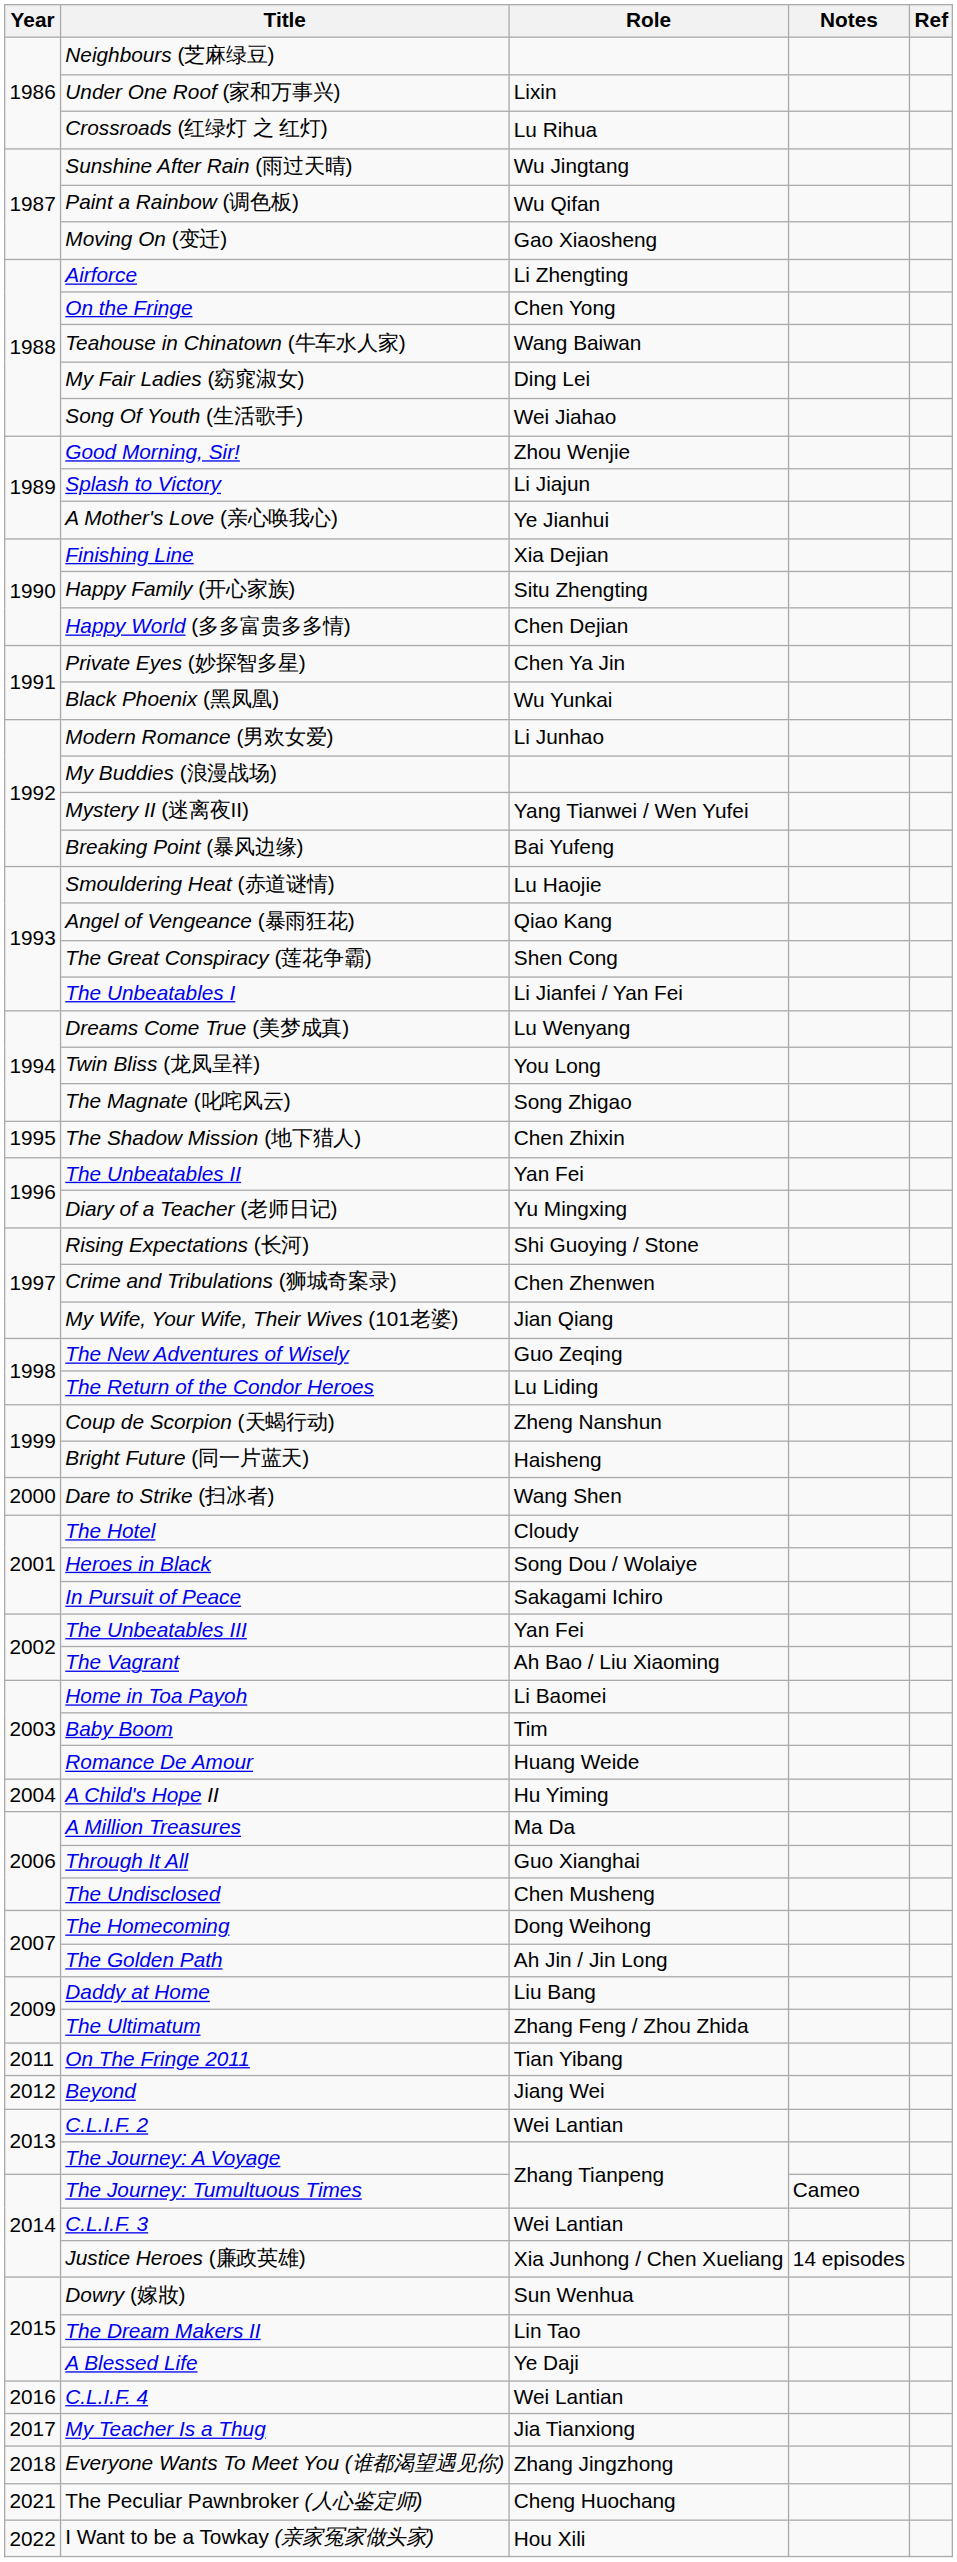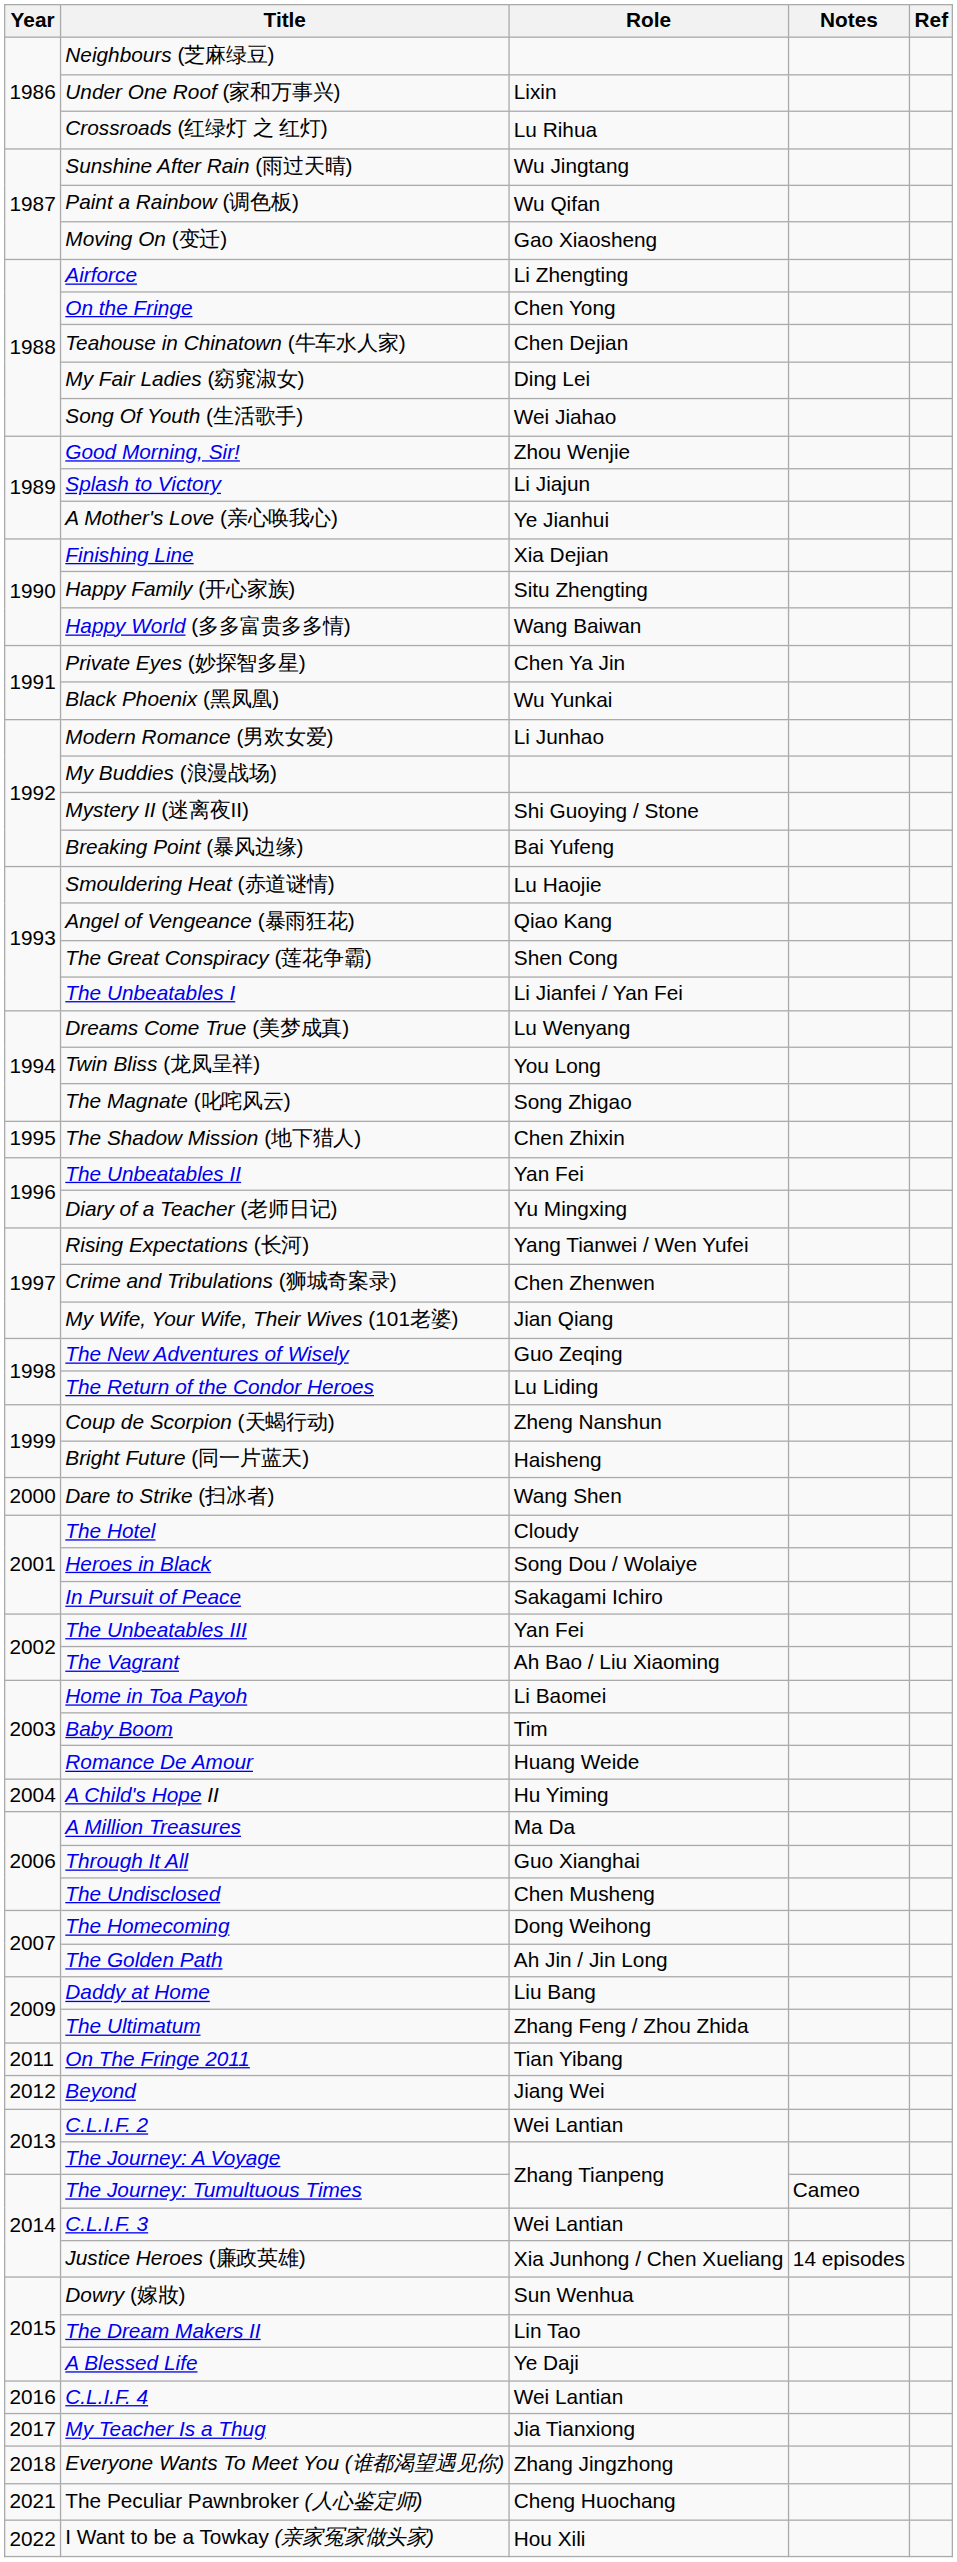 <table class="wikitable sortable">
 <tr>
 <th>Year</th>
 <th>Title</th>
 <th>Role</th>
 <th class="unsortable">Notes</th>
 <th class="unsortable">Ref</th>
 </tr>
 <tr>
 <td rowspan="3">1986</td>
 <td><em>Neighbours</em> (芝麻绿豆)</td>
 <td></td>
 <td></td>
 <td></td>
 </tr>
 <tr>
 <td><em>Under One Roof</em> (家和万事兴)</td>
 <td>Lixin</td>
 <td></td>
 <td></td>
 </tr>
 <tr>
 <td><em>Crossroads</em> (红绿灯 之 红灯)</td>
 <td>Lu Rihua</td>
 <td></td>
 <td></td>
 </tr>
 <tr>
 <td rowspan="3">1987</td>
 <td><em>Sunshine After Rain</em> (雨过天晴)</td>
 <td>Wu Jingtang</td>
 <td></td>
 <td></td>
 </tr>
 <tr>
 <td><em>Paint a Rainbow</em> (调色板)</td>
 <td>Wu Qifan</td>
 <td></td>
 <td></td>
 </tr>
 <tr>
 <td><em>Moving On</em> (变迁)</td>
 <td>Gao Xiaosheng</td>
 <td></td>
 <td></td>
 </tr>
 <tr>
 <td rowspan="5">1988</td>
 <td><em><a href='#'>Airforce</a></em></td>
 <td>Li Zhengting</td>
 <td></td>
 <td></td>
 </tr>
 <tr>
 <td><em><a href='#'>On the Fringe</a></em></td>
 <td>Chen Yong</td>
 <td></td>
 <td></td>
 </tr>
 <tr>
 <td><em>Teahouse in Chinatown</em> (牛车水人家)</td>
-<td>Wang Baiwan</td>
+<td>Chen Dejian</td>
 <td></td>
 <td></td>
 </tr>
 <tr>
 <td><em>My Fair Ladies</em> (窈窕淑女)</td>
 <td>Ding Lei</td>
 <td></td>
 <td></td>
 </tr>
 <tr>
 <td><em>Song Of Youth</em> (生活歌手)</td>
 <td>Wei Jiahao</td>
 <td></td>
 <td></td>
 </tr>
 <tr>
 <td rowspan="3">1989</td>
 <td><em><a href='#'>Good Morning, Sir!</a></em></td>
 <td>Zhou Wenjie</td>
 <td></td>
 <td></td>
 </tr>
 <tr>
 <td><em><a href='#'>Splash to Victory</a></em></td>
 <td>Li Jiajun</td>
 <td></td>
 <td></td>
 </tr>
 <tr>
 <td><em>A Mother's Love</em> (亲心唤我心)</td>
 <td>Ye Jianhui</td>
 <td></td>
 <td></td>
 </tr>
 <tr>
 <td rowspan="3">1990</td>
 <td><em><a href='#'>Finishing Line</a></em></td>
 <td>Xia Dejian</td>
 <td></td>
 <td></td>
 </tr>
 <tr>
 <td><em>Happy Family</em> (开心家族)</td>
 <td>Situ Zhengting</td>
 <td></td>
 <td></td>
 </tr>
 <tr>
 <td><em><a href='#'>Happy World</a></em> (多多富贵多多情)</td>
-<td>Chen Dejian</td>
+<td>Wang Baiwan</td>
 <td></td>
 <td></td>
 </tr>
 <tr>
 <td rowspan="2">1991</td>
 <td><em>Private Eyes</em> (妙探智多星)</td>
 <td>Chen Ya Jin</td>
 <td></td>
 <td></td>
 </tr>
 <tr>
 <td><em>Black Phoenix</em> (黑凤凰)</td>
 <td>Wu Yunkai</td>
 <td></td>
 <td></td>
 </tr>
 <tr>
 <td rowspan="4">1992</td>
 <td><em>Modern Romance</em> (男欢女爱)</td>
 <td>Li Junhao</td>
 <td></td>
 <td></td>
 </tr>
 <tr>
 <td><em>My Buddies</em> (浪漫战场)</td>
 <td></td>
 <td></td>
 <td></td>
 </tr>
 <tr>
 <td><em>Mystery II</em> (迷离夜II)</td>
-<td>Yang Tianwei / Wen Yufei</td>
+<td>Shi Guoying / Stone</td>
 <td></td>
 <td></td>
 </tr>
 <tr>
 <td><em>Breaking Point</em> (暴风边缘)</td>
 <td>Bai Yufeng</td>
 <td></td>
 <td></td>
 </tr>
 <tr>
 <td rowspan="4">1993</td>
 <td><em>Smouldering Heat</em> (赤道谜情)</td>
 <td>Lu Haojie</td>
 <td></td>
 <td></td>
 </tr>
 <tr>
 <td><em>Angel of Vengeance</em> (暴雨狂花)</td>
 <td>Qiao Kang</td>
 <td></td>
 <td></td>
 </tr>
 <tr>
 <td><em>The Great Conspiracy</em> (莲花争霸)</td>
 <td>Shen Cong</td>
 <td></td>
 <td></td>
 </tr>
 <tr>
 <td><em><a href='#'>The Unbeatables I</a></em></td>
 <td>Li Jianfei / Yan Fei</td>
 <td></td>
 <td></td>
 </tr>
 <tr>
 <td rowspan="3">1994</td>
 <td><em>Dreams Come True</em> (美梦成真)</td>
 <td>Lu Wenyang</td>
 <td></td>
 <td></td>
 </tr>
 <tr>
 <td><em>Twin Bliss</em> (龙凤呈祥)</td>
 <td>You Long</td>
 <td></td>
 <td></td>
 </tr>
 <tr>
 <td><em>The Magnate</em> (叱咤风云)</td>
 <td>Song Zhigao</td>
 <td></td>
 <td></td>
 </tr>
 <tr>
 <td>1995</td>
 <td><em>The Shadow Mission</em> (地下猎人)</td>
 <td>Chen Zhixin</td>
 <td></td>
 <td></td>
 </tr>
 <tr>
 <td rowspan="2">1996</td>
 <td><em><a href='#'>The Unbeatables II</a></em></td>
 <td>Yan Fei</td>
 <td></td>
 <td></td>
 </tr>
 <tr>
 <td><em>Diary of a Teacher</em> (老师日记)</td>
 <td>Yu Mingxing</td>
 <td></td>
 <td></td>
 </tr>
 <tr>
 <td rowspan="3">1997</td>
 <td><em>Rising Expectations</em> (长河)</td>
-<td>Shi Guoying / Stone</td>
+<td>Yang Tianwei / Wen Yufei</td>
 <td></td>
 <td></td>
 </tr>
 <tr>
 <td><em>Crime and Tribulations</em> (狮城奇案录)</td>
 <td>Chen Zhenwen</td>
 <td></td>
 <td></td>
 </tr>
 <tr>
 <td><em>My Wife, Your Wife, Their Wives</em> (101老婆)</td>
 <td>Jian Qiang</td>
 <td></td>
 <td></td>
 </tr>
 <tr>
 <td rowspan="2">1998</td>
 <td><em><a href='#'>The New Adventures of Wisely</a></em></td>
 <td>Guo Zeqing</td>
 <td></td>
 <td></td>
 </tr>
 <tr>
 <td><em><a href='#'>The Return of the Condor Heroes</a></em></td>
 <td>Lu Liding</td>
 <td></td>
 <td></td>
 </tr>
 <tr>
 <td rowspan="2">1999</td>
 <td><em>Coup de Scorpion</em> (天蝎行动)</td>
 <td>Zheng Nanshun</td>
 <td></td>
 <td></td>
 </tr>
 <tr>
 <td><em>Bright Future</em> (同一片蓝天)</td>
 <td>Haisheng</td>
 <td></td>
 <td></td>
 </tr>
 <tr>
 <td>2000</td>
 <td><em>Dare to Strike</em> (扫冰者)</td>
 <td>Wang Shen</td>
 <td></td>
 <td></td>
 </tr>
 <tr>
 <td rowspan="3">2001</td>
 <td><em><a href='#'>The Hotel</a></em></td>
 <td>Cloudy</td>
 <td></td>
 <td></td>
 </tr>
 <tr>
 <td><em><a href='#'>Heroes in Black</a></em></td>
 <td>Song Dou / Wolaiye</td>
 <td></td>
 <td></td>
 </tr>
 <tr>
 <td><em><a href='#'>In Pursuit of Peace</a></em></td>
 <td>Sakagami Ichiro</td>
 <td></td>
 <td></td>
 </tr>
 <tr>
 <td rowspan="2">2002</td>
 <td><em><a href='#'>The Unbeatables III</a></em></td>
 <td>Yan Fei</td>
 <td></td>
 <td></td>
 </tr>
 <tr>
 <td><em><a href='#'>The Vagrant</a></em></td>
 <td>Ah Bao / Liu Xiaoming</td>
 <td></td>
 <td></td>
 </tr>
 <tr>
 <td rowspan="3">2003</td>
 <td><em><a href='#'>Home in Toa Payoh</a></em></td>
 <td>Li Baomei</td>
 <td></td>
 <td></td>
 </tr>
 <tr>
 <td><em><a href='#'>Baby Boom</a></em></td>
 <td>Tim</td>
 <td></td>
 <td></td>
 </tr>
 <tr>
 <td><em><a href='#'>Romance De Amour</a></em></td>
 <td>Huang Weide</td>
 <td></td>
 <td></td>
 </tr>
 <tr>
 <td>2004</td>
 <td><em><a href='#'>A Child's Hope</a> II</em></td>
 <td>Hu Yiming</td>
 <td></td>
 <td></td>
 </tr>
 <tr>
 <td rowspan="3">2006</td>
 <td><em><a href='#'>A Million Treasures</a></em></td>
 <td>Ma Da</td>
 <td></td>
 <td></td>
 </tr>
 <tr>
 <td><em><a href='#'>Through It All</a></em></td>
 <td>Guo Xianghai</td>
 <td></td>
 <td></td>
 </tr>
 <tr>
 <td><em><a href='#'>The Undisclosed</a></em></td>
 <td>Chen Musheng</td>
 <td></td>
 <td></td>
 </tr>
 <tr>
 <td rowspan="2">2007</td>
 <td><em><a href='#'>The Homecoming</a></em></td>
 <td>Dong Weihong</td>
 <td></td>
 <td></td>
 </tr>
 <tr>
 <td><em><a href='#'>The Golden Path</a></em></td>
 <td>Ah Jin / Jin Long</td>
 <td></td>
 <td></td>
 </tr>
 <tr>
 <td rowspan="2">2009</td>
 <td><em><a href='#'>Daddy at Home</a></em></td>
 <td>Liu Bang</td>
 <td></td>
 <td></td>
 </tr>
 <tr>
 <td><em><a href='#'>The Ultimatum</a></em></td>
 <td>Zhang Feng / Zhou Zhida</td>
 <td></td>
 <td></td>
 </tr>
 <tr>
 <td>2011</td>
 <td><em><a href='#'>On The Fringe 2011</a> </em></td>
 <td>Tian Yibang</td>
 <td></td>
 <td></td>
 </tr>
 <tr>
 <td>2012</td>
 <td><em><a href='#'>Beyond</a></em></td>
 <td>Jiang Wei</td>
 <td></td>
 <td></td>
 </tr>
 <tr>
 <td rowspan="2">2013</td>
 <td><em><a href='#'>C.L.I.F. 2</a></em></td>
 <td>Wei Lantian</td>
 <td></td>
 <td></td>
 </tr>
 <tr>
 <td><em><a href='#'>The Journey: A Voyage</a></em></td>
 <td rowspan="2">Zhang Tianpeng</td>
 <td></td>
 <td></td>
 </tr>
 <tr>
 <td rowspan="3">2014</td>
 <td><em><a href='#'>The Journey: Tumultuous Times</a></em></td>
 <td>Cameo</td>
 <td></td>
 </tr>
 <tr>
 <td><em><a href='#'>C.L.I.F. 3</a></em></td>
 <td>Wei Lantian</td>
 <td></td>
 <td></td>
 </tr>
 <tr>
 <td><em>Justice Heroes</em> (廉政英雄)</td>
 <td>Xia Junhong / Chen Xueliang</td>
 <td>14 episodes</td>
 <td></td>
 </tr>
 <tr>
 <td rowspan="3">2015</td>
 <td><em>Dowry</em> (嫁妝)</td>
 <td>Sun Wenhua</td>
 <td></td>
 <td></td>
 </tr>
 <tr>
 <td><em><a href='#'>The Dream Makers II</a></em></td>
 <td>Lin Tao</td>
 <td></td>
 <td></td>
 </tr>
 <tr>
 <td><em><a href='#'>A Blessed Life</a></em></td>
 <td>Ye Daji</td>
 <td></td>
 <td></td>
 </tr>
 <tr>
 <td rowspan="1">2016</td>
 <td><em><a href='#'>C.L.I.F. 4</a></em></td>
 <td>Wei Lantian</td>
 <td></td>
 <td></td>
 </tr>
 <tr>
 <td rowspan="1">2017</td>
 <td><em><a href='#'>My Teacher Is a Thug</a></em></td>
 <td>Jia Tianxiong</td>
 <td></td>
 <td></td>
 </tr>
 <tr>
 <td>2018</td>
 <td><em>Everyone Wants To Meet You (谁都渴望遇见你)</td>
 <td>Zhang Jingzhong</td>
 <td></td>
 <td></td>
 </tr>
 <tr>
 <td>2021</td>
 <td></em>The Peculiar Pawnbroker<em> (人心鉴定师)</td>
 <td>Cheng Huochang</td>
 <td></td>
 <td></td>
 </tr>
 <tr>
 <td>2022</td>
 <td></em>I Want to be a Towkay<em> (亲家冤家做头家)</td>
 <td>Hou Xili</td>
 <td></td>
 <td></td>
 </tr>
 </table>
